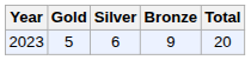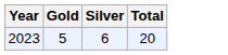 <table class="sortable wikitable" style="font-size: 90%;">
 <tr>
 <th>Year</th>
 <th>Gold</th>
 <th>Silver</th>
-<th>Bronze</th>
 <th>Total</th>
 </tr>
 <tr style="background:#ECF2FF">
 <td align="center">2023</td>
 <td align="center">5</td>
 <td align="center">6</td>
-<td align="center">9</td>
 <td align="center">20</td>
 </tr>
 </table>
